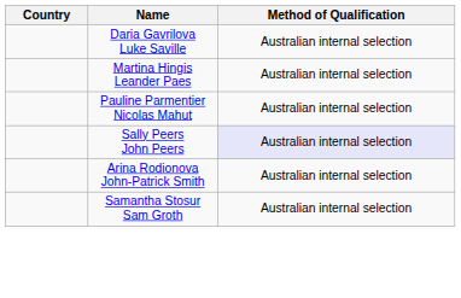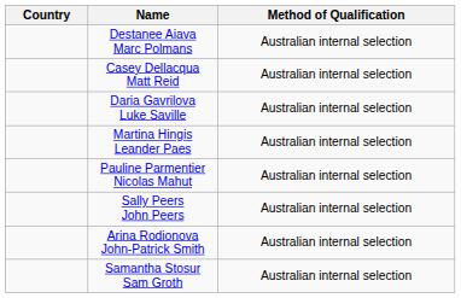 <table class="wikitable" style="text-align: center;">
 <tr>
 <th style="width:100px;">Country</th>
 <th width=160>Name</th>
 <th width=300>Method of Qualification</th>
+</tr>
+<tr>
+<td> <br> </td>
+<td><a href='#'>Destanee Aiava</a> <br> <a href='#'>Marc Polmans</a></td>
+<td>Australian internal selection</td>
+</tr>
+<tr>
+<td> <br> </td>
+<td><a href='#'>Casey Dellacqua</a> <br> <a href='#'>Matt Reid</a></td>
+<td>Australian internal selection</td>
 </tr>
 <tr>
 <td> <br> </td>
 <td><a href='#'>Daria Gavrilova</a> <br> <a href='#'>Luke Saville</a></td>
 <td>Australian internal selection</td>
 </tr>
 <tr>
 <td> <br> </td>
 <td><a href='#'>Martina Hingis</a> <br> <a href='#'>Leander Paes</a></td>
 <td>Australian internal selection</td>
 </tr>
 <tr>
 <td> <br> </td>
 <td><a href='#'>Pauline Parmentier</a> <br> <a href='#'>Nicolas Mahut</a></td>
 <td>Australian internal selection</td>
 </tr>
 <tr>
 <td> <br> </td>
 <td><a href='#'>Sally Peers</a> <br> <a href='#'>John Peers</a></td>
-<td style="background: lavender;">Australian internal selection</td>
+<td>Australian internal selection</td>
 </tr>
 <tr>
 <td> <br> </td>
 <td><a href='#'>Arina Rodionova</a> <br> <a href='#'>John-Patrick Smith</a></td>
 <td>Australian internal selection</td>
 </tr>
 <tr>
 <td> <br> </td>
 <td><a href='#'>Samantha Stosur</a> <br> <a href='#'>Sam Groth</a></td>
 <td>Australian internal selection</td>
 </tr>
 </table>
